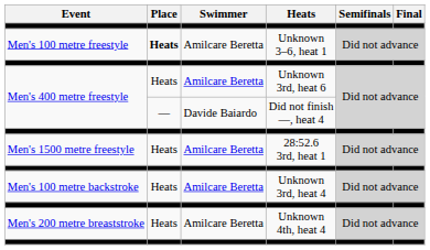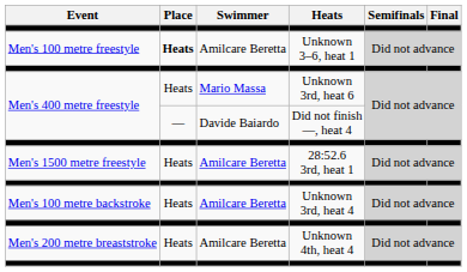 <table class=wikitable>
 <tr>
 <th>Event</th>
 <th>Place</th>
 <th>Swimmer</th>
 <th>Heats</th>
 <th>Semifinals</th>
 <th>Final</th>
 </tr>
 <tr bgcolor=black>
 <td></td>
 <td></td>
 <td></td>
 <td></td>
 <td></td>
 <td></td>
 </tr>
 <tr align=center>
 <td align=left><a href='#'>Men's 100 metre freestyle</a></td>
 <td><strong>Heats</strong></td>
 <td align=left>Amilcare Beretta</td>
 <td>Unknown <br> 3–6, heat 1</td>
 <td colspan=2 bgcolor=lightgray>Did not advance</td>
 </tr>
 <tr bgcolor=black>
 <td></td>
 <td></td>
 <td></td>
 <td></td>
 <td></td>
 <td></td>
 </tr>
 <tr align=center>
 <td rowspan=2 align=left><a href='#'>Men's 400 metre freestyle</a></td>
 <td>Heats</td>
-<td align=left><a href='#'>Amilcare Beretta</a></td>
+<td align=left><a href='#'>Mario Massa</a></td>
 <td>Unknown <br> 3rd, heat 6</td>
 <td rowspan=2 colspan=2 bgcolor=lightgray>Did not advance</td>
 </tr>
 <tr align=center>
 <td>—</td>
 <td align=left>Davide Baiardo</td>
 <td>Did not finish <br> —, heat 4</td>
 </tr>
 <tr bgcolor=black>
 <td></td>
 <td></td>
 <td></td>
 <td></td>
 <td></td>
 <td></td>
 </tr>
 <tr align=center>
 <td align=left><a href='#'>Men's 1500 metre freestyle</a></td>
 <td>Heats</td>
 <td align=left><a href='#'>Amilcare Beretta</a></td>
 <td>28:52.6 <br> 3rd, heat 1</td>
 <td colspan=2 bgcolor=lightgray>Did not advance</td>
 </tr>
 <tr bgcolor=black>
 <td></td>
 <td></td>
 <td></td>
 <td></td>
 <td></td>
 <td></td>
 </tr>
 <tr align=center>
 <td align=left><a href='#'>Men's 100 metre backstroke</a></td>
 <td>Heats</td>
 <td align=left><a href='#'>Amilcare Beretta</a></td>
 <td>Unknown <br> 3rd, heat 4</td>
 <td colspan=2 bgcolor=lightgray>Did not advance</td>
 </tr>
 <tr bgcolor=black>
 <td></td>
 <td></td>
 <td></td>
 <td></td>
 <td></td>
 <td></td>
 </tr>
 <tr align=center>
 <td align=left><a href='#'>Men's 200 metre breaststroke</a></td>
 <td>Heats</td>
 <td align=left>Amilcare Beretta</td>
 <td>Unknown <br> 4th, heat 4</td>
 <td colspan=2 bgcolor=lightgray>Did not advance</td>
 </tr>
 <tr bgcolor=black>
 <td></td>
 <td></td>
 <td></td>
 <td></td>
 <td></td>
 <td></td>
 </tr>
 </table>
